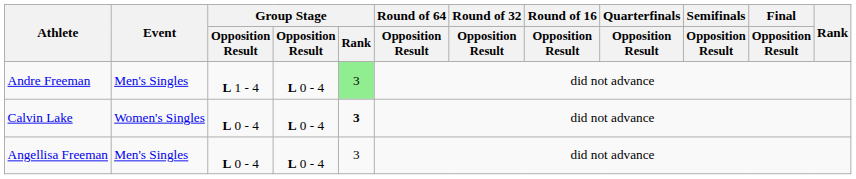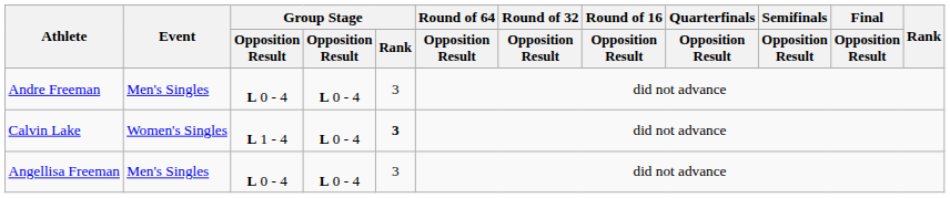 <table class="wikitable" style="font-size:90%">
 <tr>
 <th rowspan=2>Athlete</th>
 <th rowspan=2>Event</th>
 <th colspan=3>Group Stage</th>
 <th>Round of 64</th>
 <th>Round of 32</th>
 <th>Round of 16</th>
 <th>Quarterfinals</th>
 <th>Semifinals</th>
 <th>Final</th>
 <th rowspan=2>Rank</th>
 </tr>
 <tr style="font-size:95%">
 <th>Opposition<br>Result</th>
 <th>Opposition<br>Result</th>
 <th>Rank</th>
 <th>Opposition<br>Result</th>
 <th>Opposition<br>Result</th>
 <th>Opposition<br>Result</th>
 <th>Opposition<br>Result</th>
 <th>Opposition<br>Result</th>
 <th>Opposition<br>Result</th>
 </tr>
 <tr align=center>
 <td align=left><a href='#'>Andre Freeman</a></td>
 <td align=left><a href='#'>Men's Singles</a></td>
-<td><br><strong>L</strong> 1 - 4</td>
 <td><br><strong>L</strong> 0 - 4</td>
-<td style="background: lightgreen;">3</td>
+<td><br><strong>L</strong> 0 - 4</td>
+<td>3</td>
 <td colspan=7>did not advance</td>
 </tr>
 <tr align=center>
 <td align=left><a href='#'>Calvin Lake</a></td>
 <td align=left><a href='#'>Women's Singles</a></td>
-<td><br><strong>L</strong> 0 - 4</td>
+<td><br><strong>L</strong> 1 - 4</td>
 <td><br><strong>L</strong> 0 - 4</td>
 <td><strong>3</strong></td>
 <td colspan=7>did not advance</td>
 </tr>
 <tr align=center>
 <td align=left><a href='#'>Angellisa Freeman</a></td>
 <td align=left><a href='#'>Men's Singles</a></td>
 <td><br><strong>L</strong> 0 - 4</td>
 <td><br><strong>L</strong> 0 - 4</td>
 <td>3</td>
 <td colspan=7>did not advance</td>
 </tr>
 </table>
